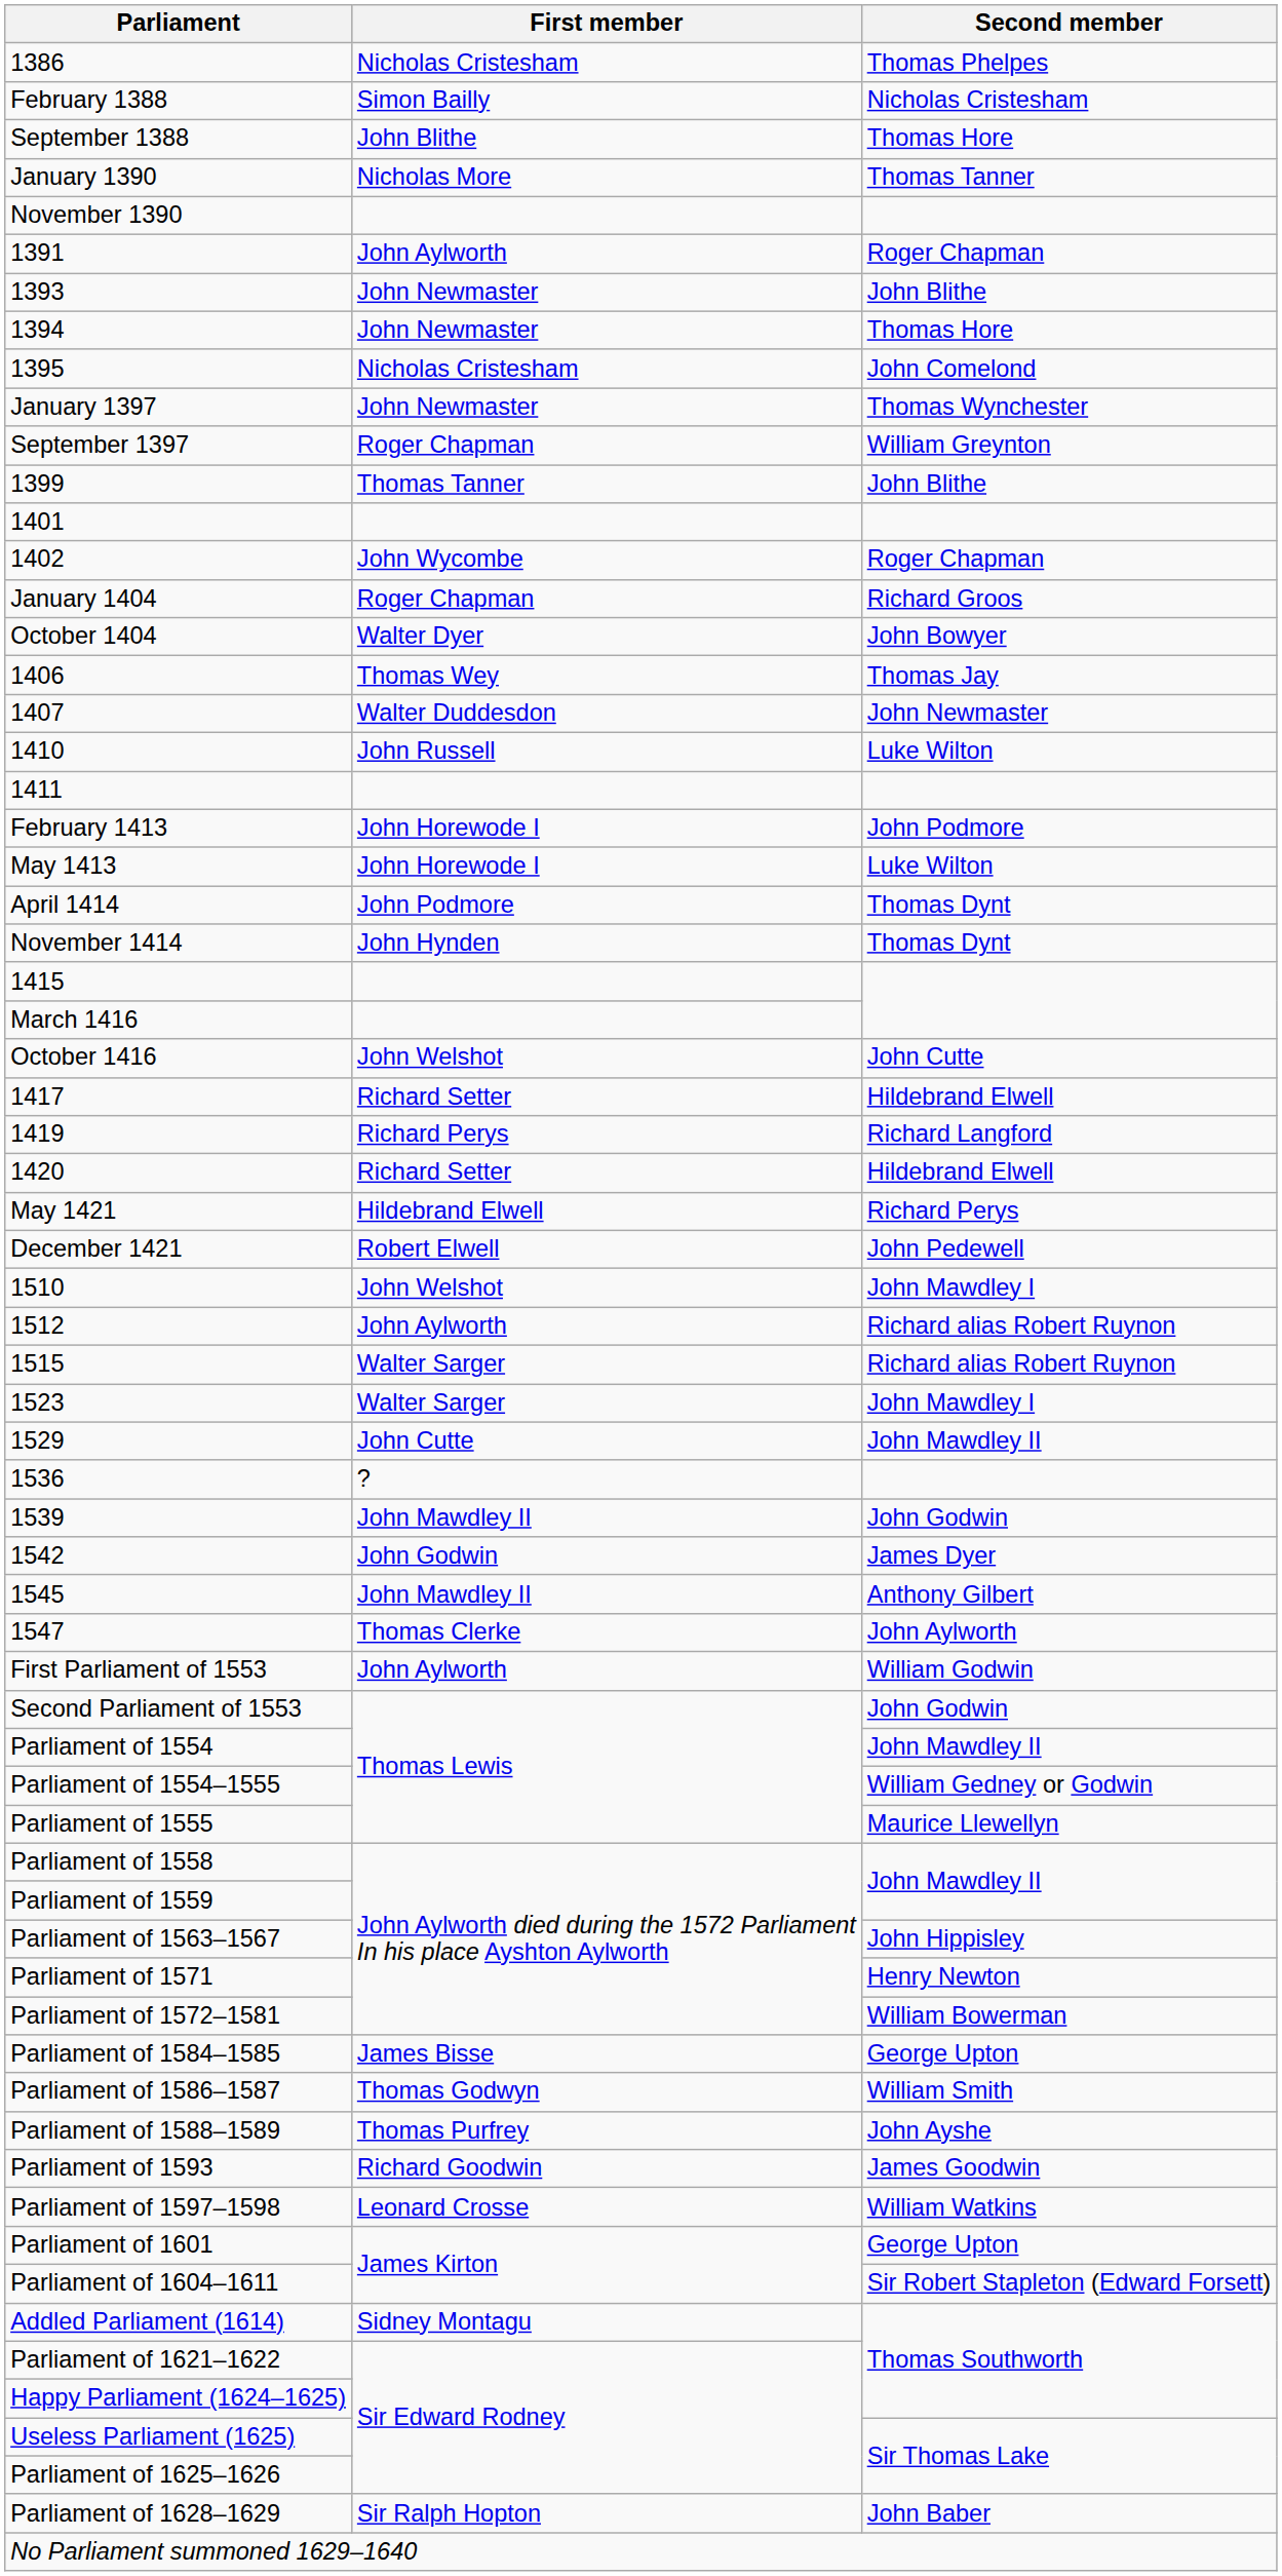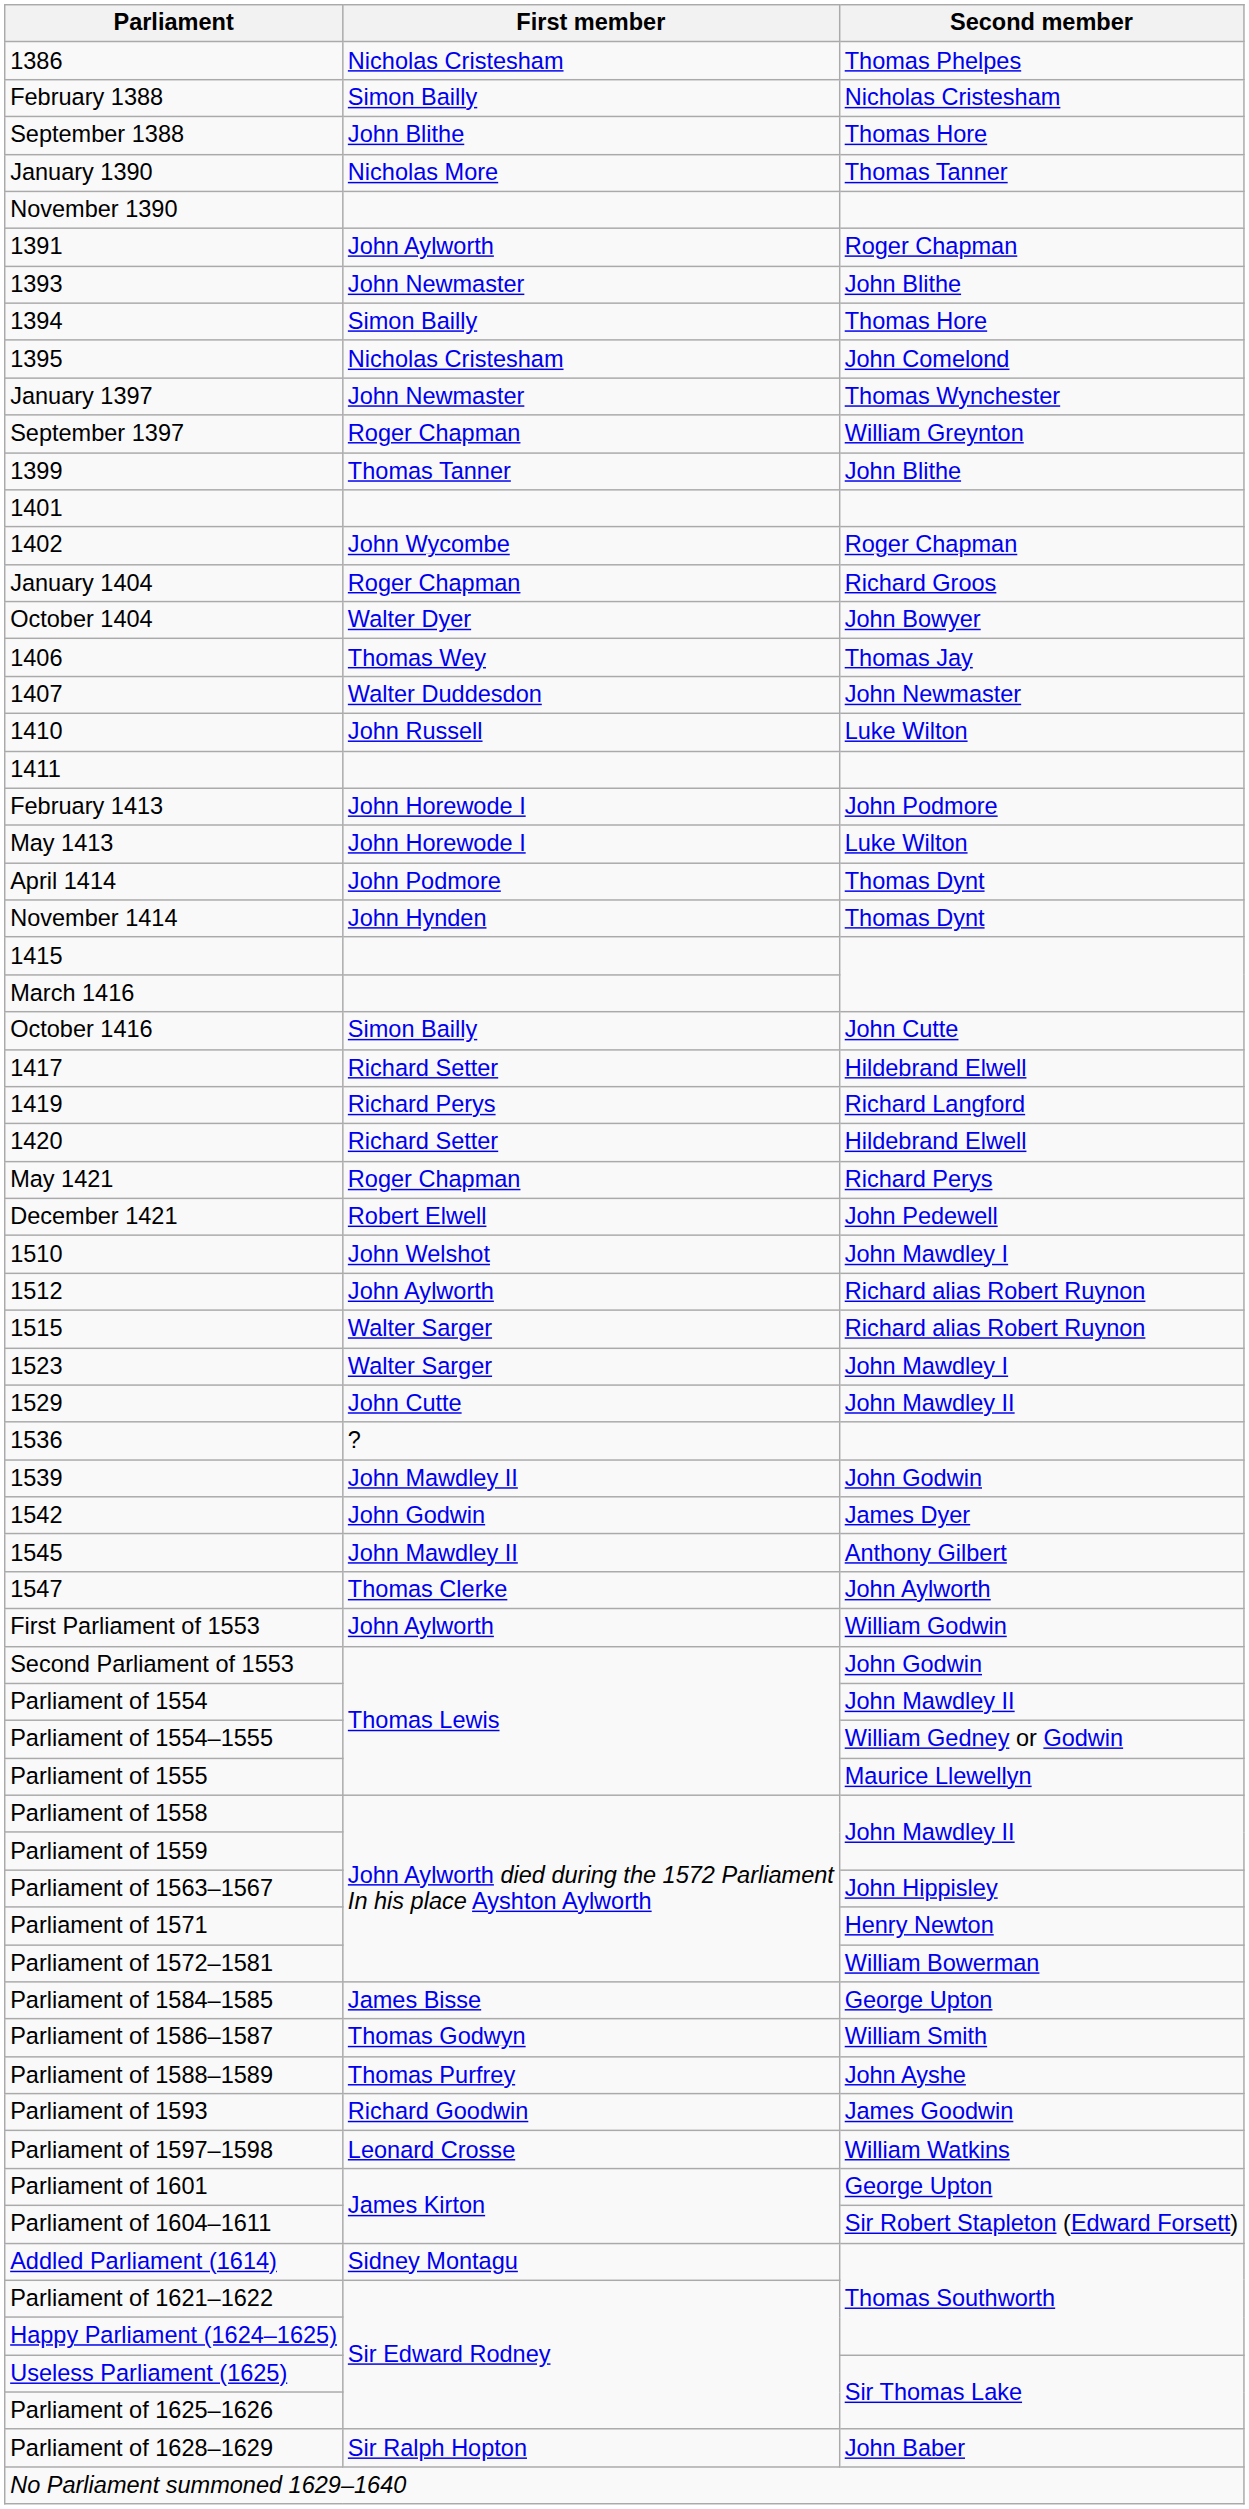 <table class="wikitable">
 <tr>
 <th>Parliament</th>
 <th>First member</th>
 <th>Second member</th>
 </tr>
 <tr>
 <td>1386</td>
 <td><a href='#'>Nicholas Cristesham</a></td>
 <td><a href='#'>Thomas Phelpes</a></td>
 </tr>
 <tr>
 <td>February 1388</td>
 <td><a href='#'>Simon Bailly</a></td>
 <td><a href='#'>Nicholas Cristesham</a></td>
 </tr>
 <tr>
 <td>September 1388</td>
 <td><a href='#'>John Blithe</a></td>
 <td><a href='#'>Thomas Hore</a></td>
 </tr>
 <tr>
 <td>January 1390</td>
 <td><a href='#'>Nicholas More</a></td>
 <td><a href='#'>Thomas Tanner</a></td>
 </tr>
 <tr>
 <td>November 1390</td>
 <td></td>
 </tr>
 <tr>
 <td>1391</td>
 <td><a href='#'>John Aylworth</a></td>
 <td><a href='#'>Roger Chapman</a></td>
 </tr>
 <tr>
 <td>1393</td>
 <td><a href='#'>John Newmaster</a></td>
 <td><a href='#'>John Blithe</a></td>
 </tr>
 <tr>
 <td>1394</td>
-<td><a href='#'>John Newmaster</a></td>
+<td><a href='#'>Simon Bailly</a></td>
 <td><a href='#'>Thomas Hore</a></td>
 </tr>
 <tr>
 <td>1395</td>
 <td><a href='#'>Nicholas Cristesham</a></td>
 <td><a href='#'>John Comelond</a></td>
 </tr>
 <tr>
 <td>January 1397</td>
 <td><a href='#'>John Newmaster</a></td>
 <td><a href='#'>Thomas Wynchester</a></td>
 </tr>
 <tr>
 <td>September 1397</td>
 <td><a href='#'>Roger Chapman</a></td>
 <td><a href='#'>William Greynton</a></td>
 </tr>
 <tr>
 <td>1399</td>
 <td><a href='#'>Thomas Tanner</a></td>
 <td><a href='#'>John Blithe</a></td>
 </tr>
 <tr>
 <td>1401</td>
 <td></td>
 </tr>
 <tr>
 <td>1402</td>
 <td><a href='#'>John Wycombe</a></td>
 <td><a href='#'>Roger Chapman</a></td>
 </tr>
 <tr>
 <td>January 1404</td>
 <td><a href='#'>Roger Chapman</a></td>
 <td><a href='#'>Richard Groos</a></td>
 </tr>
 <tr>
 <td>October 1404</td>
 <td><a href='#'>Walter Dyer</a></td>
 <td><a href='#'>John Bowyer</a></td>
 </tr>
 <tr>
 <td>1406</td>
 <td><a href='#'>Thomas Wey</a></td>
 <td><a href='#'>Thomas Jay</a></td>
 </tr>
 <tr>
 <td>1407</td>
 <td><a href='#'>Walter Duddesdon</a></td>
 <td><a href='#'>John Newmaster</a></td>
 </tr>
 <tr>
 <td>1410</td>
 <td><a href='#'>John Russell</a></td>
 <td><a href='#'>Luke Wilton</a></td>
 </tr>
 <tr>
 <td>1411</td>
 <td></td>
 </tr>
 <tr>
 <td>February 1413</td>
 <td><a href='#'>John Horewode I</a></td>
 <td><a href='#'>John Podmore</a></td>
 </tr>
 <tr>
 <td>May 1413</td>
 <td><a href='#'>John Horewode I</a></td>
 <td><a href='#'>Luke Wilton</a></td>
 </tr>
 <tr>
 <td>April 1414</td>
 <td><a href='#'>John Podmore</a></td>
 <td><a href='#'>Thomas Dynt</a></td>
 </tr>
 <tr>
 <td>November 1414</td>
 <td><a href='#'>John Hynden</a></td>
 <td><a href='#'>Thomas Dynt</a></td>
 </tr>
 <tr>
 <td>1415</td>
 <td></td>
 </tr>
 <tr>
 <td>March 1416</td>
 <td></td>
 </tr>
 <tr>
 <td>October 1416</td>
-<td><a href='#'>John Welshot</a></td>
+<td><a href='#'>Simon Bailly</a></td>
 <td><a href='#'>John Cutte</a></td>
 </tr>
 <tr>
 <td>1417</td>
 <td><a href='#'>Richard Setter</a></td>
 <td><a href='#'>Hildebrand Elwell</a></td>
 </tr>
 <tr>
 <td>1419</td>
 <td><a href='#'>Richard Perys</a></td>
 <td><a href='#'>Richard Langford</a></td>
 </tr>
 <tr>
 <td>1420</td>
 <td><a href='#'>Richard Setter</a></td>
 <td><a href='#'>Hildebrand Elwell</a></td>
 </tr>
 <tr>
 <td>May 1421</td>
-<td><a href='#'>Hildebrand Elwell</a></td>
+<td><a href='#'>Roger Chapman</a></td>
 <td><a href='#'>Richard Perys</a></td>
 </tr>
 <tr>
 <td>December 1421</td>
 <td><a href='#'>Robert Elwell</a></td>
 <td><a href='#'>John Pedewell</a></td>
 </tr>
 <tr>
 <td>1510</td>
 <td><a href='#'>John Welshot</a></td>
 <td><a href='#'>John Mawdley I</a></td>
 </tr>
 <tr>
 <td>1512</td>
 <td><a href='#'>John Aylworth</a></td>
 <td><a href='#'>Richard alias Robert Ruynon</a></td>
 </tr>
 <tr>
 <td>1515</td>
 <td><a href='#'>Walter Sarger</a></td>
 <td><a href='#'>Richard alias Robert Ruynon</a></td>
 </tr>
 <tr>
 <td>1523</td>
 <td><a href='#'>Walter Sarger</a></td>
 <td><a href='#'>John Mawdley I</a></td>
 </tr>
 <tr>
 <td>1529</td>
 <td><a href='#'>John Cutte</a></td>
 <td><a href='#'>John Mawdley II</a></td>
 </tr>
 <tr>
 <td>1536</td>
 <td>?</td>
 </tr>
 <tr>
 <td>1539</td>
 <td><a href='#'>John Mawdley II</a></td>
 <td><a href='#'>John Godwin</a></td>
 </tr>
 <tr>
 <td>1542</td>
 <td><a href='#'>John Godwin</a></td>
 <td><a href='#'>James Dyer</a></td>
 </tr>
 <tr>
 <td>1545</td>
 <td><a href='#'>John Mawdley II</a></td>
 <td><a href='#'>Anthony Gilbert</a></td>
 </tr>
 <tr>
 <td>1547</td>
 <td><a href='#'>Thomas Clerke</a></td>
 <td><a href='#'>John Aylworth</a></td>
 </tr>
 <tr>
 <td>First Parliament of 1553</td>
 <td><a href='#'>John Aylworth</a></td>
 <td><a href='#'>William Godwin</a></td>
 </tr>
 <tr>
 <td>Second Parliament of 1553</td>
 <td rowspan="4"><a href='#'>Thomas Lewis</a></td>
 <td><a href='#'>John Godwin</a></td>
 </tr>
 <tr>
 <td>Parliament of 1554</td>
 <td><a href='#'>John Mawdley II</a></td>
 </tr>
 <tr>
 <td>Parliament of 1554–1555</td>
 <td><a href='#'>William Gedney</a> or <a href='#'>Godwin</a></td>
 </tr>
 <tr>
 <td>Parliament of 1555</td>
 <td><a href='#'>Maurice Llewellyn</a></td>
 </tr>
 <tr>
 <td>Parliament of 1558</td>
 <td rowspan="5"><a href='#'>John Aylworth</a> <em>died during the 1572 Parliament</em><br><em>In his place</em> <a href='#'>Ayshton Aylworth</a></td>
 <td rowspan="2"><a href='#'>John Mawdley II</a></td>
 </tr>
 <tr>
 <td>Parliament of 1559</td>
 </tr>
 <tr>
 <td>Parliament of 1563–1567</td>
 <td><a href='#'>John Hippisley</a></td>
 </tr>
 <tr>
 <td>Parliament of 1571</td>
 <td><a href='#'>Henry Newton</a></td>
 </tr>
 <tr>
 <td>Parliament of 1572–1581</td>
 <td><a href='#'>William Bowerman</a></td>
 </tr>
 <tr>
 <td>Parliament of 1584–1585</td>
 <td><a href='#'>James Bisse</a></td>
 <td><a href='#'>George Upton</a></td>
 </tr>
 <tr>
 <td>Parliament of 1586–1587</td>
 <td><a href='#'>Thomas Godwyn</a></td>
 <td><a href='#'>William Smith</a></td>
 </tr>
 <tr>
 <td>Parliament of 1588–1589</td>
 <td><a href='#'>Thomas Purfrey</a></td>
 <td><a href='#'>John Ayshe</a></td>
 </tr>
 <tr>
 <td>Parliament of 1593</td>
 <td><a href='#'>Richard Goodwin</a></td>
 <td><a href='#'>James Goodwin</a></td>
 </tr>
 <tr>
 <td>Parliament of 1597–1598</td>
 <td><a href='#'>Leonard Crosse</a></td>
 <td><a href='#'>William Watkins</a></td>
 </tr>
 <tr>
 <td>Parliament of 1601</td>
 <td rowspan="2"><a href='#'>James Kirton</a></td>
 <td><a href='#'>George Upton</a></td>
 </tr>
 <tr>
 <td>Parliament of 1604–1611</td>
 <td><a href='#'>Sir Robert Stapleton</a> (<a href='#'>Edward Forsett</a>)</td>
 </tr>
 <tr>
 <td><a href='#'>Addled Parliament (1614)</a></td>
 <td><a href='#'>Sidney Montagu</a></td>
 <td rowspan="3"><a href='#'>Thomas Southworth</a></td>
 </tr>
 <tr>
 <td>Parliament of 1621–1622</td>
 <td rowspan="4"><a href='#'>Sir Edward Rodney</a></td>
 </tr>
 <tr>
 <td><a href='#'>Happy Parliament (1624–1625)</a></td>
 </tr>
 <tr>
 <td><a href='#'>Useless Parliament (1625)</a></td>
 <td rowspan="2"><a href='#'>Sir Thomas Lake</a></td>
 </tr>
 <tr>
 <td>Parliament of 1625–1626</td>
 </tr>
 <tr>
 <td>Parliament of 1628–1629</td>
 <td><a href='#'>Sir Ralph Hopton</a></td>
 <td><a href='#'>John Baber</a></td>
 </tr>
 <tr>
 <td colspan="4"><em>No Parliament summoned 1629–1640</em></td>
 </tr>
 </table>
